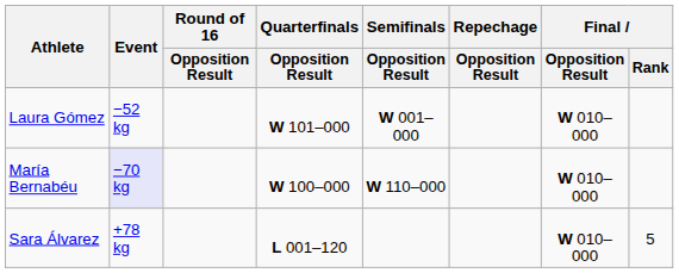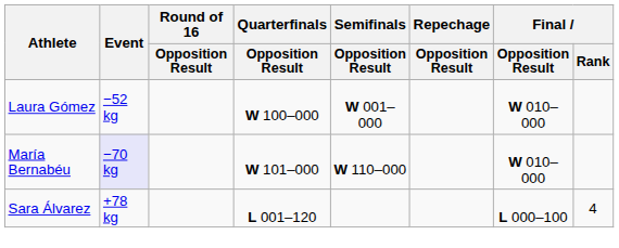 <table class="wikitable" style="font-size:90%">
 <tr>
 <th rowspan="2">Athlete</th>
 <th rowspan="2">Event</th>
 <th>Round of 16</th>
 <th>Quarterfinals</th>
 <th>Semifinals</th>
 <th>Repechage</th>
 <th colspan=2>Final / </th>
 </tr>
 <tr style="font-size:95%">
 <th>Opposition<br>Result</th>
 <th>Opposition<br>Result</th>
 <th>Opposition<br>Result</th>
 <th>Opposition<br>Result</th>
 <th>Opposition<br>Result</th>
 <th>Rank</th>
 </tr>
 <tr align=center>
 <td align=left><a href='#'>Laura Gómez</a></td>
 <td align=left><a href='#'>−52 kg</a></td>
 <td></td>
-<td><br><strong>W</strong> 101–000</td>
+<td><br><strong>W</strong> 100–000</td>
 <td><br><strong>W</strong> 001–000</td>
 <td></td>
 <td><br><strong>W</strong> 010–000</td>
 <td></td>
 </tr>
 <tr align=center>
 <td align=left><a href='#'>María Bernabéu</a></td>
 <td align=left style="background: lavender;"><a href='#'>−70 kg</a></td>
 <td></td>
-<td><br><strong>W</strong> 100–000</td>
+<td><br><strong>W</strong> 101–000</td>
 <td><br><strong>W</strong> 110–000</td>
 <td></td>
 <td><br><strong>W</strong> 010–000</td>
 <td></td>
 </tr>
 <tr align=center>
 <td align=left><a href='#'>Sara Álvarez</a></td>
 <td align=left><a href='#'>+78 kg</a></td>
 <td></td>
 <td><br><strong>L</strong> 001–120</td>
 <td></td>
 <td></td>
-<td><br><strong>W</strong> 010–000</td>
-<td>5</td>
+<td><br><strong>L</strong> 000–100</td>
+<td>4</td>
 </tr>
 </table>
